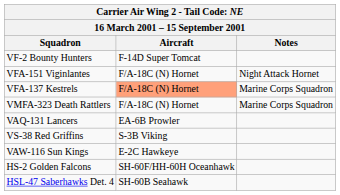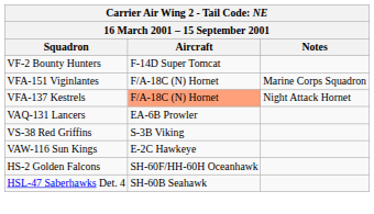 <table class="wikitable">
 <tr>
 <th colspan="3">Carrier Air Wing 2  - Tail Code: <em>NE</em></th>
 </tr>
 <tr>
 <th colspan="3">16 March 2001 – 15 September 2001</th>
 </tr>
 <tr>
 <th>Squadron</th>
 <th>Aircraft</th>
 <th>Notes</th>
 </tr>
 <tr>
 <td>VF-2 Bounty Hunters</td>
 <td>F-14D Super Tomcat</td>
 <td></td>
 </tr>
 <tr>
 <td>VFA-151 Viginlantes</td>
 <td>F/A-18C (N) Hornet</td>
-<td>Night Attack Hornet</td>
+<td>Marine Corps Squadron</td>
 </tr>
 <tr>
 <td>VFA-137 Kestrels</td>
 <td style="background: lightsalmon;">F/A-18C (N) Hornet</td>
-<td>Marine Corps Squadron</td>
-</tr>
-<tr>
-<td>VMFA-323 Death Rattlers</td>
-<td>F/A-18C (N) Hornet</td>
-<td>Marine Corps Squadron</td>
+<td>Night Attack Hornet</td>
 </tr>
 <tr>
 <td>VAQ-131 Lancers</td>
 <td>EA-6B Prowler</td>
 <td></td>
 </tr>
 <tr>
 <td>VS-38 Red Griffins</td>
 <td>S-3B Viking</td>
 <td></td>
 </tr>
 <tr>
 <td>VAW-116 Sun Kings</td>
 <td>E-2C Hawkeye</td>
 <td></td>
 </tr>
 <tr>
 <td>HS-2 Golden Falcons</td>
 <td>SH-60F/HH-60H Oceanhawk</td>
 <td></td>
 </tr>
 <tr>
 <td><a href='#'>HSL-47 Saberhawks</a> Det. 4</td>
 <td>SH-60B Seahawk</td>
 <td></td>
 </tr>
 </table>
